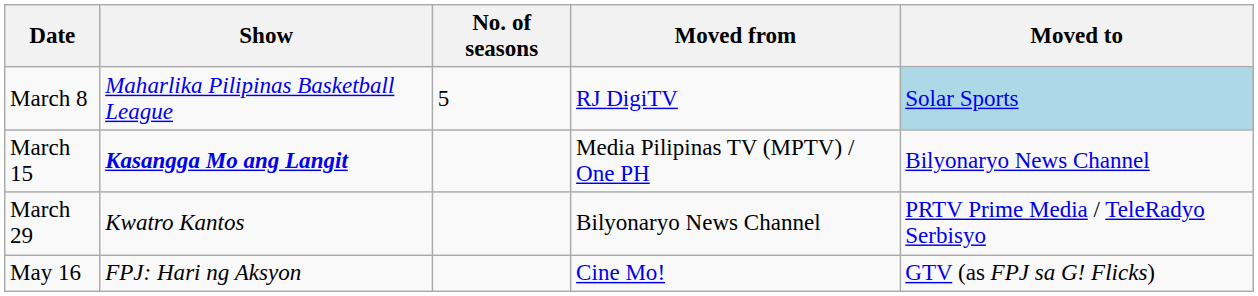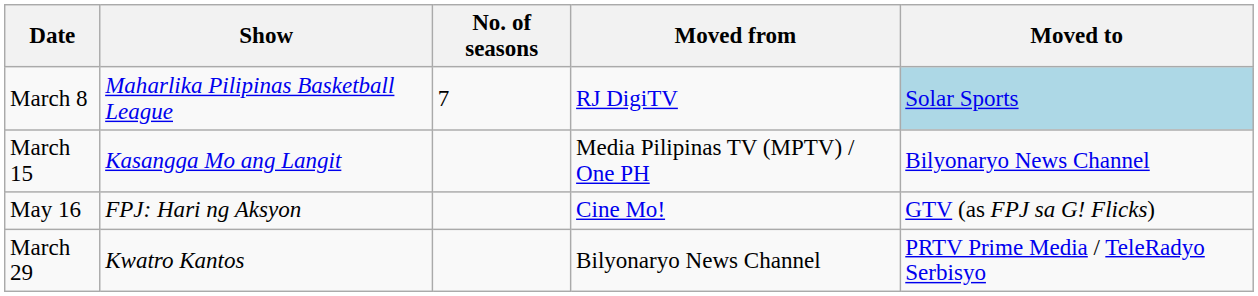 <table class="wikitable">
 <tr>
 <th>Date</th>
 <th>Show</th>
 <th>No. of seasons</th>
 <th>Moved from</th>
 <th>Moved to</th>
 </tr>
 <tr>
 <td>March 8</td>
 <td><em><a href='#'>Maharlika Pilipinas Basketball League</a></em></td>
-<td>5</td>
+<td>7</td>
 <td><a href='#'>RJ DigiTV</a></td>
 <td style="background: lightblue;"><a href='#'>Solar Sports</a></td>
 </tr>
 <tr>
 <td>March 15</td>
-<td><strong><em><a href='#'>Kasangga Mo ang Langit</a></em></strong></td>
+<td><em><a href='#'>Kasangga Mo ang Langit</a></em></td>
 <td></td>
 <td>Media Pilipinas TV (MPTV) / <a href='#'>One PH</a></td>
 <td><a href='#'>Bilyonaryo News Channel</a></td>
+</tr>
+<tr>
+<td>May 16</td>
+<td><em>FPJ: Hari ng Aksyon</em></td>
+<td></td>
+<td><a href='#'>Cine Mo!</a></td>
+<td><a href='#'>GTV</a> (as <em>FPJ sa G! Flicks</em>)</td>
 </tr>
 <tr>
 <td>March 29</td>
 <td><em>Kwatro Kantos</em></td>
 <td></td>
 <td>Bilyonaryo News Channel</td>
 <td><a href='#'>PRTV Prime Media</a> / <a href='#'>TeleRadyo Serbisyo</a></td>
 </tr>
-<tr>
-<td>May 16</td>
-<td><em>FPJ: Hari ng Aksyon</em></td>
-<td></td>
-<td><a href='#'>Cine Mo!</a></td>
-<td><a href='#'>GTV</a> (as <em>FPJ sa G! Flicks</em>)</td>
-</tr>
 </table>
